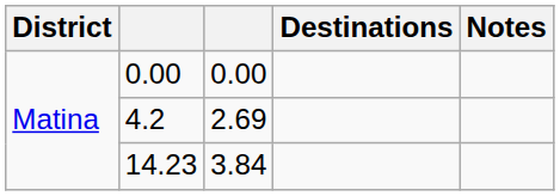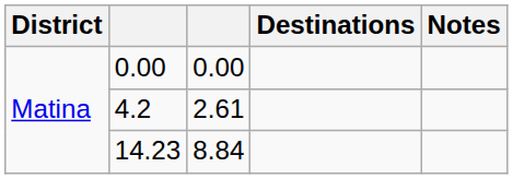 <table class="wikitable">
 <tr>
 <th scope="col">District</th>
 <th scope="col"></th>
 <th scope="col"></th>
 <th scope="col">Destinations</th>
 <th scope="col">Notes</th>
 </tr>
 <tr>
 <td rowspan=3><a href='#'>Matina</a></td>
 <td>0.00</td>
 <td>0.00</td>
 <td></td>
 <td></td>
 </tr>
 <tr>
 <td>4.2</td>
-<td>2.69</td>
+<td>2.61</td>
 <td></td>
 <td></td>
 </tr>
 <tr>
 <td>14.23</td>
-<td>3.84</td>
+<td>8.84</td>
 <td></td>
 <td></td>
 </tr>
 </table>
